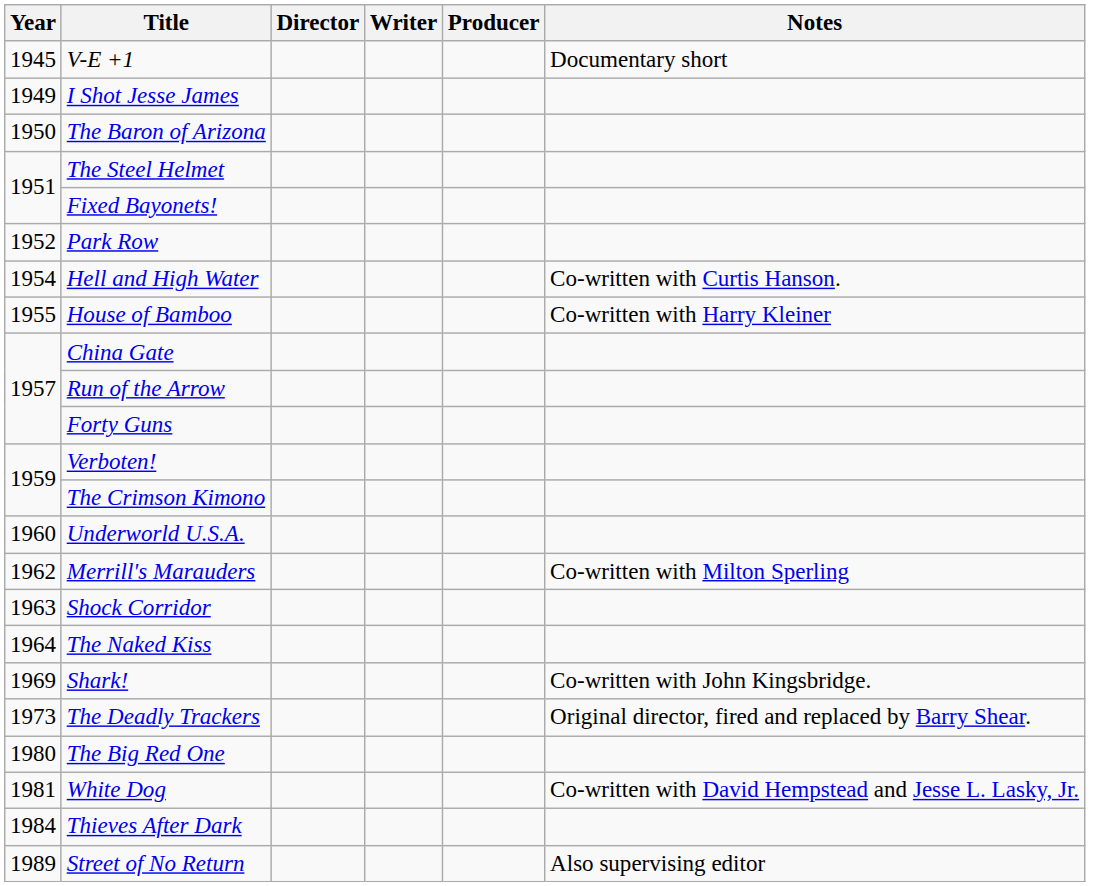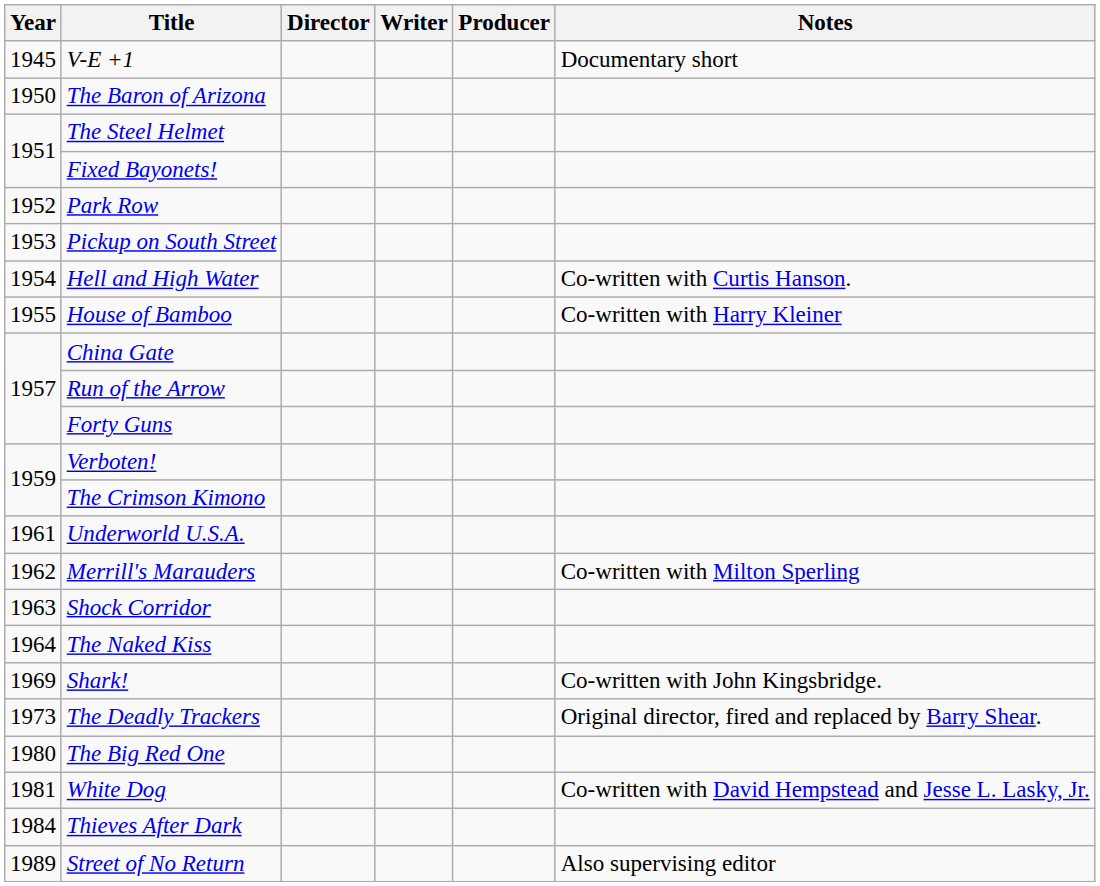 <table class="wikitable sortable">
 <tr>
 <th>Year</th>
 <th>Title</th>
 <th>Director</th>
 <th>Writer</th>
 <th>Producer</th>
 <th class="unsortable">Notes</th>
 </tr>
 <tr>
 <td>1945</td>
 <td><em>V-E +1</em></td>
 <td></td>
 <td></td>
 <td></td>
 <td>Documentary short</td>
-</tr>
-<tr>
-<td>1949</td>
-<td><em><a href='#'>I Shot Jesse James</a></em></td>
-<td></td>
-<td></td>
-<td></td>
-<td></td>
 </tr>
 <tr>
 <td>1950</td>
 <td><em><a href='#'>The Baron of Arizona</a></em></td>
 <td></td>
 <td></td>
 <td></td>
 <td></td>
 </tr>
 <tr>
 <td rowspan="2">1951</td>
 <td><em><a href='#'>The Steel Helmet</a></em></td>
 <td></td>
 <td></td>
 <td></td>
 <td></td>
 </tr>
 <tr>
 <td><em><a href='#'>Fixed Bayonets!</a></em></td>
 <td></td>
 <td></td>
 <td></td>
 <td></td>
 </tr>
 <tr>
 <td>1952</td>
 <td><em><a href='#'>Park Row</a></em></td>
+<td></td>
+<td></td>
+<td></td>
+<td></td>
+</tr>
+<tr>
+<td>1953</td>
+<td><em><a href='#'>Pickup on South Street</a></em></td>
 <td></td>
 <td></td>
 <td></td>
 <td></td>
 </tr>
 <tr>
 <td>1954</td>
 <td><em><a href='#'>Hell and High Water</a></em></td>
 <td></td>
 <td></td>
 <td></td>
 <td>Co-written with <a href='#'>Curtis Hanson</a>.</td>
 </tr>
 <tr>
 <td>1955</td>
 <td><em><a href='#'>House of Bamboo</a></em></td>
 <td></td>
 <td></td>
 <td></td>
 <td>Co-written with <a href='#'>Harry Kleiner</a></td>
 </tr>
 <tr>
 <td rowspan="3">1957</td>
 <td><em><a href='#'>China Gate</a></em></td>
 <td></td>
 <td></td>
 <td></td>
 <td></td>
 </tr>
 <tr>
 <td><em><a href='#'>Run of the Arrow</a></em></td>
 <td></td>
 <td></td>
 <td></td>
 <td></td>
 </tr>
 <tr>
 <td><em><a href='#'>Forty Guns</a></em></td>
 <td></td>
 <td></td>
 <td></td>
 <td></td>
 </tr>
 <tr>
 <td rowspan="2">1959</td>
 <td><em><a href='#'>Verboten!</a></em></td>
 <td></td>
 <td></td>
 <td></td>
 <td></td>
 </tr>
 <tr>
 <td><em><a href='#'>The Crimson Kimono</a></em></td>
 <td></td>
 <td></td>
 <td></td>
 <td></td>
 </tr>
 <tr>
-<td>1960</td>
+<td>1961</td>
 <td><em><a href='#'>Underworld U.S.A.</a></em></td>
 <td></td>
 <td></td>
 <td></td>
 <td></td>
 </tr>
 <tr>
 <td>1962</td>
 <td><em><a href='#'>Merrill's Marauders</a></em></td>
 <td></td>
 <td></td>
 <td></td>
 <td>Co-written with <a href='#'>Milton Sperling</a></td>
 </tr>
 <tr>
 <td>1963</td>
 <td><em><a href='#'>Shock Corridor</a></em></td>
 <td></td>
 <td></td>
 <td></td>
 <td></td>
 </tr>
 <tr>
 <td>1964</td>
 <td><em><a href='#'>The Naked Kiss</a></em></td>
 <td></td>
 <td></td>
 <td></td>
 <td></td>
 </tr>
 <tr>
 <td>1969</td>
 <td><em><a href='#'>Shark!</a></em></td>
 <td></td>
 <td></td>
 <td></td>
 <td>Co-written with John Kingsbridge.</td>
 </tr>
 <tr>
 <td>1973</td>
 <td><em><a href='#'>The Deadly Trackers</a></em></td>
 <td></td>
 <td></td>
 <td></td>
 <td>Original director, fired and replaced by <a href='#'>Barry Shear</a>.</td>
 </tr>
 <tr>
 <td>1980</td>
 <td><em><a href='#'>The Big Red One</a></em></td>
 <td></td>
 <td></td>
 <td></td>
 <td></td>
 </tr>
 <tr>
 <td>1981</td>
 <td><em><a href='#'>White Dog</a></em></td>
 <td></td>
 <td></td>
 <td></td>
 <td>Co-written with <a href='#'>David Hempstead</a> and <a href='#'>Jesse L. Lasky, Jr.</a></td>
 </tr>
 <tr>
 <td>1984</td>
 <td><em><a href='#'>Thieves After Dark</a></em></td>
 <td></td>
 <td></td>
 <td></td>
 <td></td>
 </tr>
 <tr>
 <td>1989</td>
 <td><em><a href='#'>Street of No Return</a></em></td>
 <td></td>
 <td></td>
 <td></td>
 <td>Also supervising editor</td>
 </tr>
 </table>
